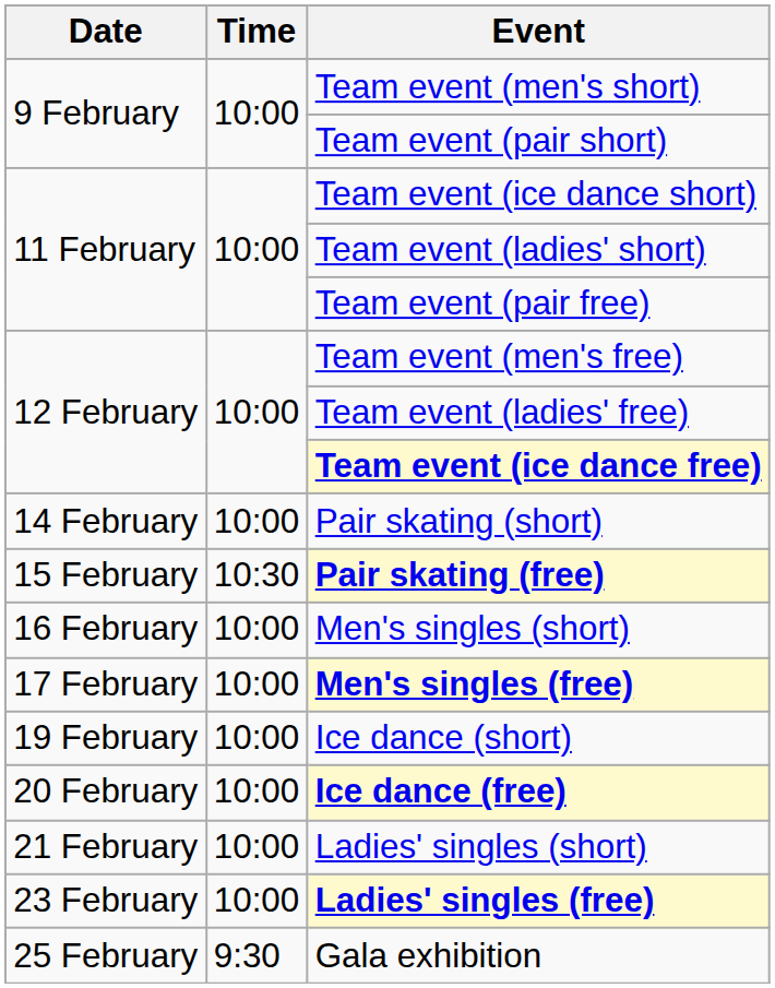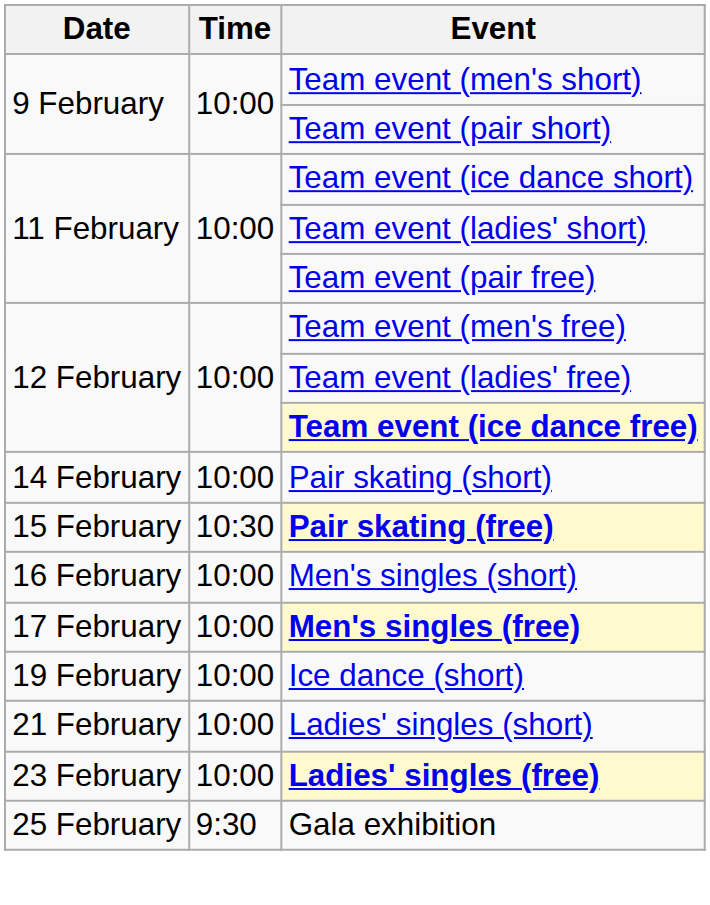 <table class=wikitable>
 <tr>
 <th>Date</th>
 <th>Time</th>
 <th>Event</th>
 </tr>
 <tr>
 <td rowspan=2>9 February</td>
 <td rowspan=2>10:00</td>
 <td><a href='#'>Team event (men's short)</a></td>
 </tr>
 <tr>
 <td><a href='#'>Team event (pair short)</a></td>
 </tr>
 <tr>
 <td rowspan=3>11 February</td>
 <td rowspan=3>10:00</td>
 <td><a href='#'>Team event (ice dance short)</a></td>
 </tr>
 <tr>
 <td><a href='#'>Team event (ladies' short)</a></td>
 </tr>
 <tr>
 <td><a href='#'>Team event (pair free)</a></td>
 </tr>
 <tr>
 <td rowspan=3>12 February</td>
 <td rowspan=3>10:00</td>
 <td><a href='#'>Team event (men's free)</a></td>
 </tr>
 <tr>
 <td><a href='#'>Team event (ladies' free)</a></td>
 </tr>
 <tr>
 <td style=background:lemonchiffon><strong><a href='#'>Team event (ice dance free)</a></strong></td>
 </tr>
 <tr>
 <td>14 February</td>
 <td>10:00</td>
 <td><a href='#'>Pair skating (short)</a></td>
 </tr>
 <tr>
 <td>15 February</td>
 <td>10:30</td>
 <td style=background:lemonchiffon><strong><a href='#'>Pair skating (free)</a></strong></td>
 </tr>
 <tr>
 <td>16 February</td>
 <td>10:00</td>
 <td><a href='#'>Men's singles (short)</a></td>
 </tr>
 <tr>
 <td>17 February</td>
 <td>10:00</td>
 <td style=background:lemonchiffon><strong><a href='#'>Men's singles (free)</a></strong></td>
 </tr>
 <tr>
 <td>19 February</td>
 <td>10:00</td>
 <td><a href='#'>Ice dance (short)</a></td>
 </tr>
 <tr>
-<td>20 February</td>
-<td>10:00</td>
-<td style=background:lemonchiffon><strong><a href='#'>Ice dance (free)</a></strong></td>
-</tr>
-<tr>
 <td>21 February</td>
 <td>10:00</td>
 <td><a href='#'>Ladies' singles (short)</a></td>
 </tr>
 <tr>
 <td>23 February</td>
 <td>10:00</td>
 <td style=background:lemonchiffon><strong><a href='#'>Ladies' singles (free)</a></strong></td>
 </tr>
 <tr>
 <td>25 February</td>
 <td>9:30</td>
 <td>Gala exhibition</td>
 </tr>
 </table>
